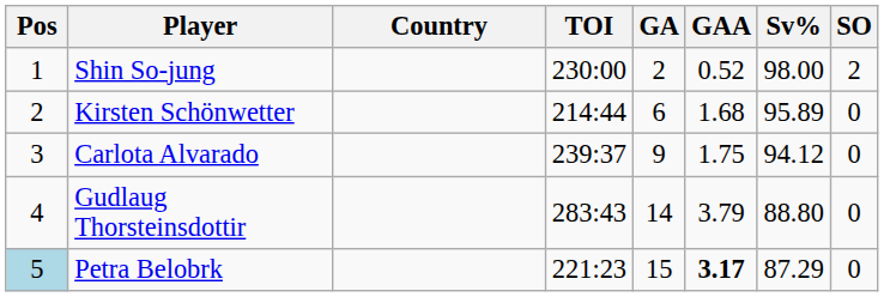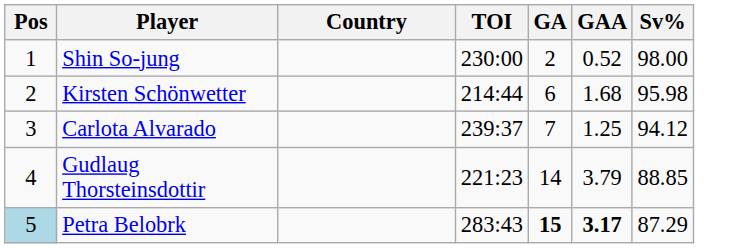 <table class="wikitable sortable" style="text-align: center;">
 <tr>
 <th width=30>Pos</th>
 <th width=150>Player</th>
 <th width=120>Country</th>
 <th width=20>TOI</th>
 <th width=20>GA</th>
 <th width=20>GAA</th>
 <th width=20>Sv%</th>
-<th width=20>SO</th>
 </tr>
 <tr>
 <td>1</td>
 <td align=left><a href='#'>Shin So-jung</a></td>
 <td align=left></td>
 <td>230:00</td>
 <td>2</td>
 <td>0.52</td>
 <td>98.00</td>
-<td>2</td>
 </tr>
 <tr>
 <td>2</td>
 <td align=left><a href='#'>Kirsten Schönwetter</a></td>
 <td align=left></td>
 <td>214:44</td>
 <td>6</td>
 <td>1.68</td>
-<td>95.89</td>
-<td>0</td>
+<td>95.98</td>
 </tr>
 <tr>
 <td>3</td>
 <td align=left><a href='#'>Carlota Alvarado</a></td>
 <td align=left></td>
 <td>239:37</td>
-<td>9</td>
-<td>1.75</td>
+<td>7</td>
+<td>1.25</td>
 <td>94.12</td>
-<td>0</td>
 </tr>
 <tr>
 <td>4</td>
 <td align=left><a href='#'>Gudlaug Thorsteinsdottir</a></td>
 <td align=left></td>
-<td>283:43</td>
+<td>221:23</td>
 <td>14</td>
 <td>3.79</td>
-<td>88.80</td>
-<td>0</td>
+<td>88.85</td>
 </tr>
 <tr>
 <td style="background: lightblue;">5</td>
 <td align=left><a href='#'>Petra Belobrk</a></td>
 <td align=left></td>
-<td>221:23</td>
-<td>15</td>
+<td>283:43</td>
+<td><strong>15</strong></td>
 <td><strong>3.17</strong></td>
 <td>87.29</td>
-<td>0</td>
 </tr>
 </table>
